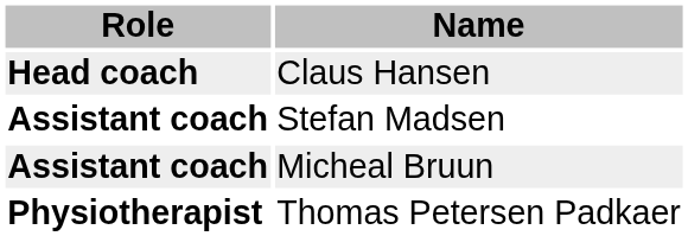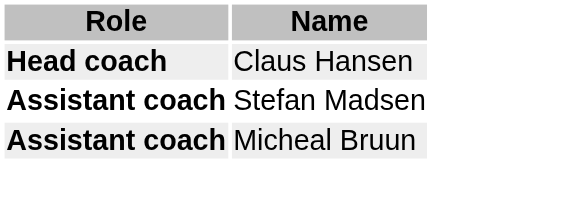 <table class="toccolours">
 <tr>
 <th style="background:silver;">Role</th>
 <th style="background:silver;">Name</th>
 </tr>
 <tr style="background:#eee;">
 <td><strong>Head coach</strong></td>
 <td> Claus Hansen</td>
 </tr>
 <tr>
 <td><strong>Assistant coach</strong></td>
 <td> Stefan Madsen</td>
 </tr>
 <tr style="background:#eee;">
 <td><strong>Assistant coach</strong></td>
 <td> Micheal Bruun</td>
 </tr>
 <tr>
-<td><strong>Physiotherapist</strong></td>
-<td> Thomas Petersen Padkaer</td>
-</tr>
-<tr>
 </tr>
 </table>
